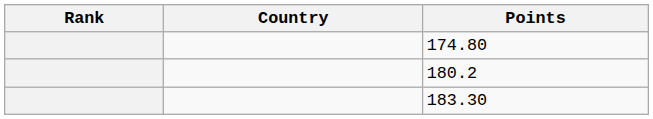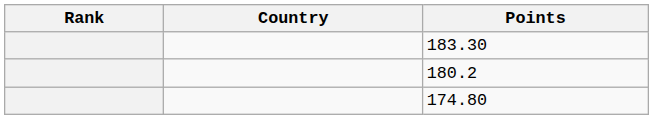 <table class="wikitable" width=500>
 <tr bgcolor="#efefef">
 <th>Rank</th>
 <th>Country</th>
 <th>Points</th>
 </tr>
 <tr>
 <th></th>
 <td></td>
-<td>174.80</td>
+<td>183.30</td>
 </tr>
 <tr>
 <th></th>
 <td></td>
 <td>180.2</td>
 </tr>
 <tr>
 <th></th>
 <td></td>
-<td>183.30</td>
+<td>174.80</td>
 </tr>
 </table>
